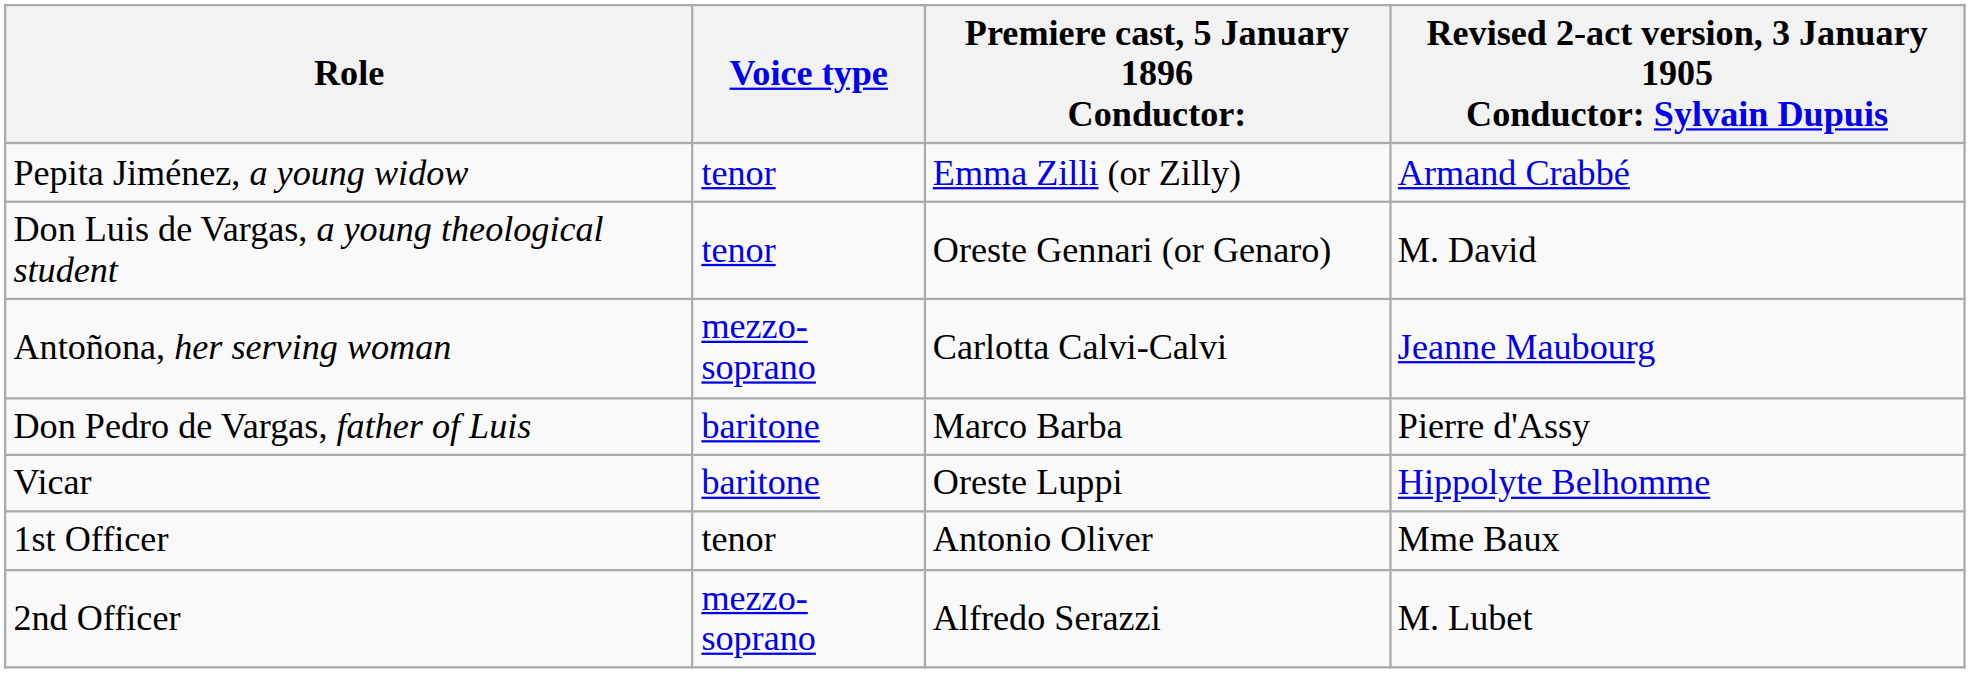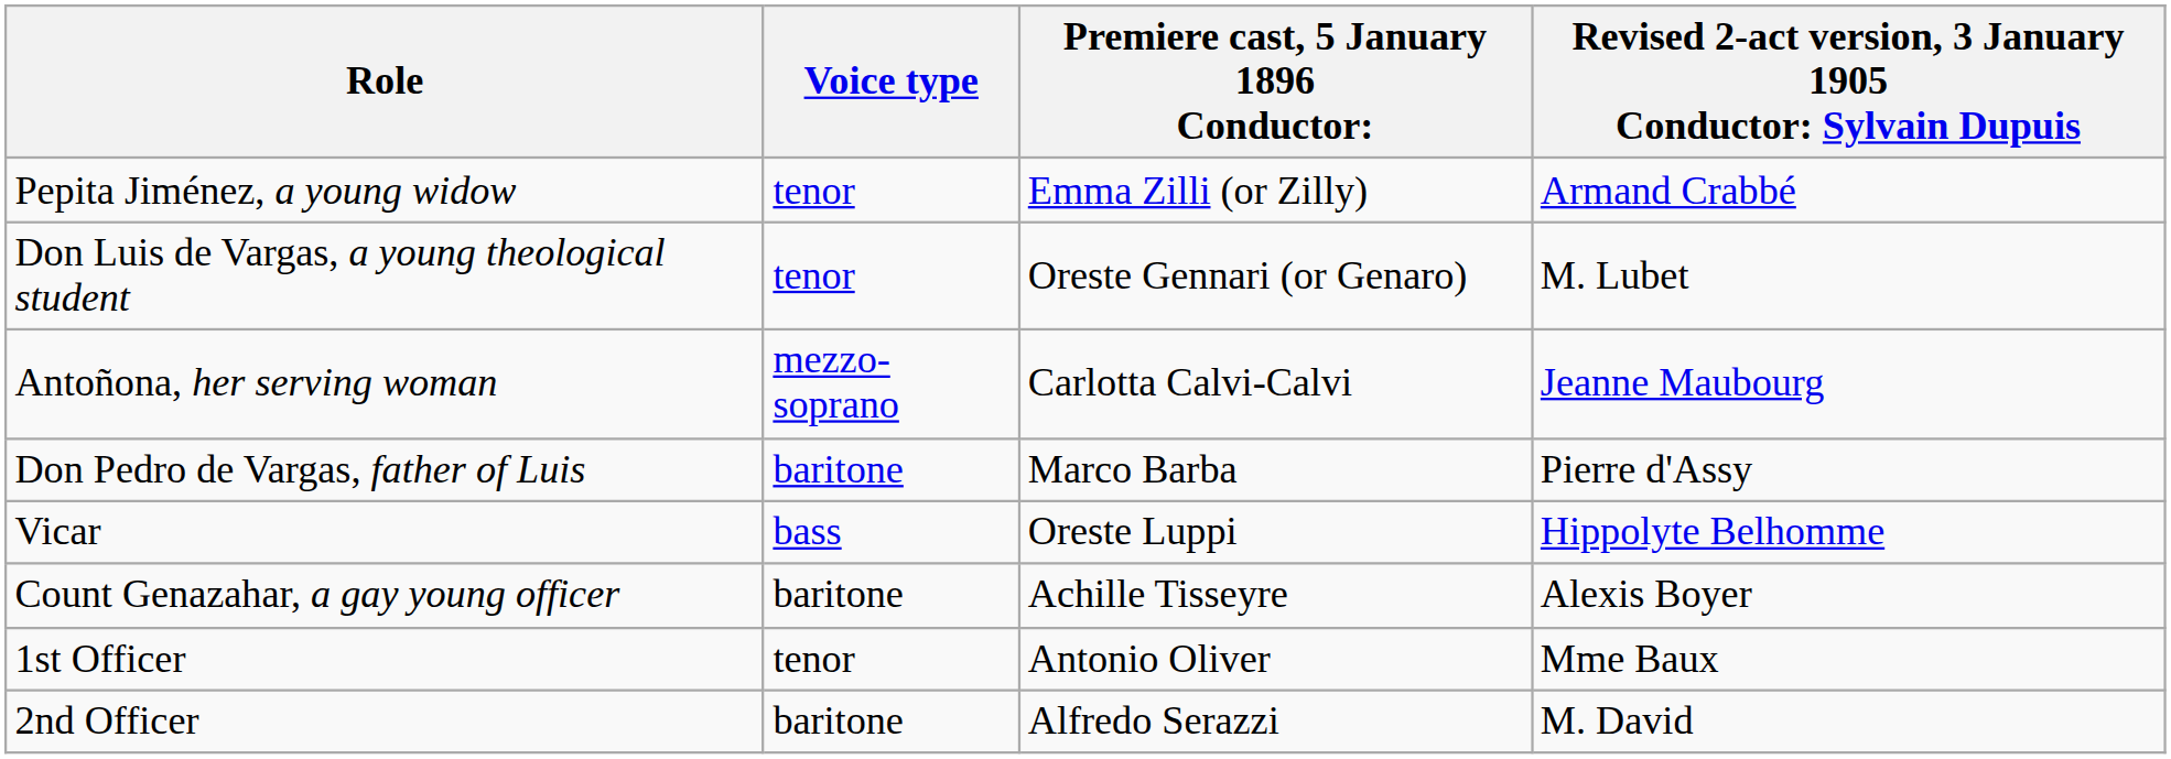 <table class="wikitable">
 <tr>
 <th>Role</th>
 <th><a href='#'>Voice type</a></th>
 <th>Premiere cast, 5 January 1896<br>Conductor: </th>
 <th>Revised 2-act version, 3 January 1905<br>Conductor: <a href='#'>Sylvain Dupuis</a></th>
 </tr>
 <tr>
 <td>Pepita Jiménez, <em>a young widow</em></td>
 <td><a href='#'>tenor</a></td>
 <td><a href='#'>Emma Zilli</a> (or Zilly)</td>
 <td><a href='#'>Armand Crabbé</a></td>
 </tr>
 <tr>
 <td>Don Luis de Vargas, <em>a young theological student</em></td>
 <td><a href='#'>tenor</a></td>
 <td>Oreste Gennari (or Genaro)</td>
-<td>M. David</td>
+<td>M. Lubet</td>
 </tr>
 <tr>
 <td>Antoñona, <em>her serving woman</em></td>
 <td><a href='#'>mezzo-soprano</a></td>
 <td>Carlotta Calvi-Calvi</td>
 <td><a href='#'>Jeanne Maubourg</a></td>
 </tr>
 <tr>
 <td>Don Pedro de Vargas, <em>father of Luis</em></td>
 <td><a href='#'>baritone</a></td>
 <td>Marco Barba</td>
 <td>Pierre d'Assy</td>
 </tr>
 <tr>
 <td>Vicar</td>
-<td><a href='#'>baritone</a></td>
+<td><a href='#'>bass</a></td>
 <td>Oreste Luppi</td>
 <td><a href='#'>Hippolyte Belhomme</a></td>
+</tr>
+<tr>
+<td>Count Genazahar, <em>a gay young officer</em></td>
+<td>baritone</td>
+<td>Achille Tisseyre</td>
+<td>Alexis Boyer</td>
 </tr>
 <tr>
 <td>1st Officer</td>
 <td>tenor</td>
 <td>Antonio Oliver</td>
 <td>Mme Baux</td>
 </tr>
 <tr>
 <td>2nd Officer</td>
-<td><a href='#'>mezzo-soprano</a></td>
+<td>baritone</td>
 <td>Alfredo Serazzi</td>
-<td>M. Lubet</td>
+<td>M. David</td>
 </tr>
 </table>
